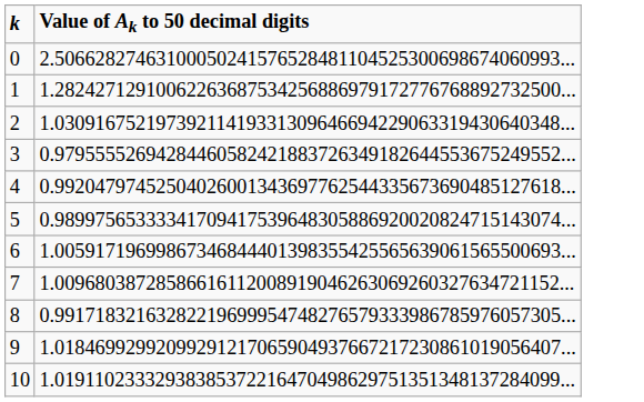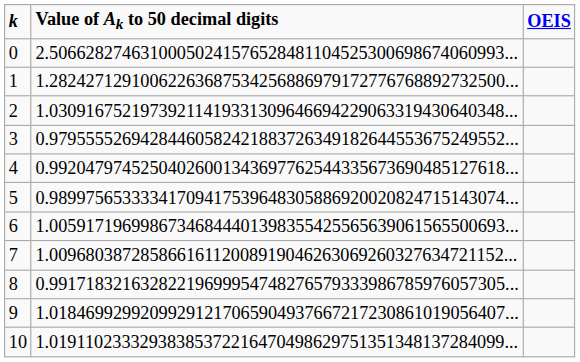 <table class="wikitable">
 <tr>
 <td><strong><em>k</em></strong></td>
 <td><strong>Value of <em>A<sub>k</sub></em> to 50 decimal digits</strong></td>
+<td><strong><a href='#'>OEIS</a></strong></td>
 </tr>
 <tr>
 <td>0</td>
 <td>2.50662827463100050241576528481104525300698674060993...</td>
+<td></td>
 </tr>
 <tr>
 <td>1</td>
 <td>1.28242712910062263687534256886979172776768892732500...</td>
+<td></td>
 </tr>
 <tr>
 <td>2</td>
 <td>1.03091675219739211419331309646694229063319430640348...</td>
+<td></td>
 </tr>
 <tr>
 <td>3</td>
 <td>0.97955552694284460582421883726349182644553675249552...</td>
+<td></td>
 </tr>
 <tr>
 <td>4</td>
 <td>0.99204797452504026001343697762544335673690485127618...</td>
+<td></td>
 </tr>
 <tr>
 <td>5</td>
 <td>0.98997565333341709417539648305886920020824715143074...</td>
+<td></td>
 </tr>
 <tr>
 <td>6</td>
 <td>1.00591719699867346844401398355425565639061565500693...</td>
+<td></td>
 </tr>
 <tr>
 <td>7</td>
 <td>1.00968038728586616112008919046263069260327634721152...</td>
+<td></td>
 </tr>
 <tr>
 <td>8</td>
 <td>0.99171832163282219699954748276579333986785976057305...</td>
+<td></td>
 </tr>
 <tr>
 <td>9</td>
 <td>1.01846992992099291217065904937667217230861019056407...</td>
+<td></td>
 </tr>
 <tr>
 <td>10</td>
 <td>1.01911023332938385372216470498629751351348137284099...</td>
+<td></td>
 </tr>
 </table>
